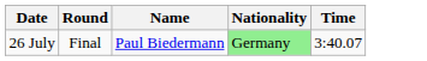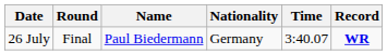 <table class="wikitable" style="text-align:center">
 <tr>
 <th>Date</th>
 <th>Round</th>
 <th>Name</th>
 <th>Nationality</th>
 <th>Time</th>
+<th>Record</th>
 </tr>
 <tr>
 <td>26 July</td>
 <td>Final</td>
 <td align="left"><a href='#'>Paul Biedermann</a></td>
-<td align="left" style="background: lightgreen;"> Germany</td>
+<td align="left"> Germany</td>
 <td>3:40.07</td>
+<td><strong><a href='#'>WR</a></strong></td>
 </tr>
 </table>
